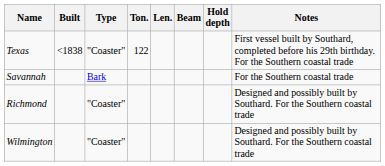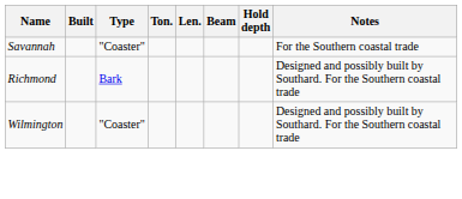 <table class="wikitable sortable">
 <tr>
 <th align="left">Name</th>
 <th align="center">Built</th>
 <th align="center">Type</th>
 <th align="center">Ton.</th>
 <th align="center">Len.</th>
 <th align="center">Beam</th>
 <th align="center">Hold<br>depth</th>
 <th align="center">Notes</th>
 </tr>
 <tr align="right">
-<td align="left"><em>Texas</em> </td>
-<td align="center"><1838</td>
-<td align="left">"Coaster"</td>
-<td>122</td>
-<td></td>
-<td></td>
-<td></td>
-<td align="left">First vessel built by Southard, completed before his 29th birthday. For the Southern coastal trade</td>
-</tr>
-<tr align="right">
 <td align="left"><em>Savannah</em> </td>
 <td align="center"></td>
-<td align="left"><a href='#'>Bark</a></td>
+<td align="left">"Coaster"</td>
 <td></td>
 <td></td>
 <td></td>
 <td></td>
 <td align="left">For the Southern coastal trade</td>
 </tr>
 <tr align="right">
 <td align="left"><em>Richmond</em> </td>
 <td align="center"></td>
-<td align="left">"Coaster"</td>
+<td align="left"><a href='#'>Bark</a></td>
 <td></td>
 <td></td>
 <td></td>
 <td></td>
 <td align="left">Designed and possibly built by Southard. For the Southern coastal trade</td>
 </tr>
 <tr align="right">
 <td align="left"><em>Wilmington</em> </td>
 <td align="center"></td>
 <td align="left">"Coaster"</td>
 <td></td>
 <td></td>
 <td></td>
 <td></td>
 <td align="left">Designed and possibly built by Southard. For the Southern coastal trade</td>
 </tr>
 </table>
